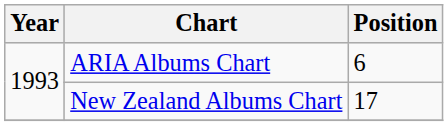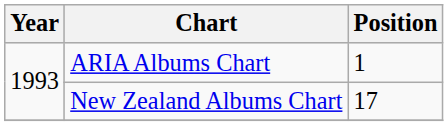 <table class="wikitable">
 <tr>
 <th>Year</th>
 <th>Chart</th>
 <th>Position</th>
 </tr>
 <tr>
 <td rowspan="2">1993</td>
 <td><a href='#'>ARIA Albums Chart</a></td>
-<td>6</td>
+<td>1</td>
 </tr>
 <tr>
 <td><a href='#'>New Zealand Albums Chart</a></td>
 <td>17</td>
 </tr>
 <tr>
 </tr>
 </table>
